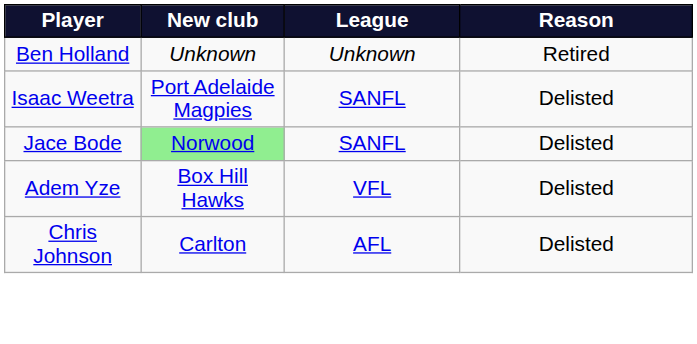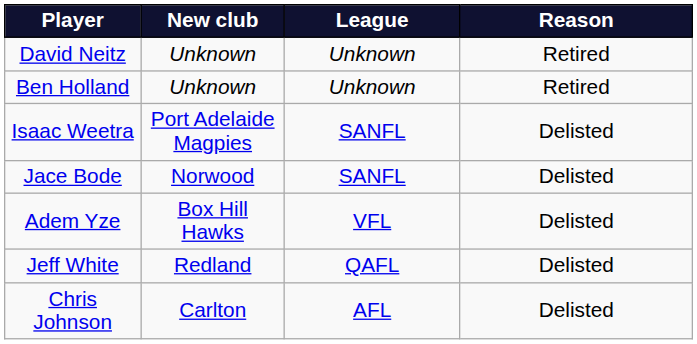 <table class="wikitable" style="text-align:center; font-size:100%; width:60%;">
 <tr style="color:#FFFFFF;">
 <th style="background:#0F1131; border: solid black 1px; width: 10%">Player</th>
 <th style="background:#0F1131; border: solid black 1px; width: 10%">New club</th>
 <th style="background:#0F1131; border: solid black 1px; width: 15%">League</th>
 <th style="background:#0F1131; border: solid black 1px; width: 20%">Reason</th>
+</tr>
+<tr>
+<td><a href='#'>David Neitz</a></td>
+<td><em>Unknown</em></td>
+<td><em>Unknown</em></td>
+<td>Retired</td>
 </tr>
 <tr>
 <td><a href='#'>Ben Holland</a></td>
 <td><em>Unknown</em></td>
 <td><em>Unknown</em></td>
 <td>Retired</td>
 </tr>
 <tr>
 <td><a href='#'>Isaac Weetra</a></td>
 <td><a href='#'>Port Adelaide Magpies</a></td>
 <td><a href='#'>SANFL</a></td>
 <td>Delisted</td>
 </tr>
 <tr>
 <td><a href='#'>Jace Bode</a></td>
-<td style="background: lightgreen;"><a href='#'>Norwood</a></td>
+<td><a href='#'>Norwood</a></td>
 <td><a href='#'>SANFL</a></td>
 <td>Delisted</td>
 </tr>
 <tr>
 <td><a href='#'>Adem Yze</a></td>
 <td><a href='#'>Box Hill Hawks</a></td>
 <td><a href='#'>VFL</a></td>
 <td>Delisted</td>
 </tr>
 <tr>
+<td><a href='#'>Jeff White</a></td>
+<td><a href='#'>Redland</a></td>
+<td><a href='#'>QAFL</a></td>
+<td>Delisted</td>
+</tr>
+<tr>
 <td><a href='#'>Chris Johnson</a></td>
 <td><a href='#'>Carlton</a></td>
 <td><a href='#'>AFL</a></td>
 <td>Delisted</td>
 </tr>
 </table>
